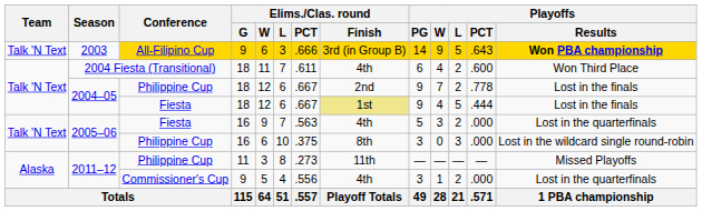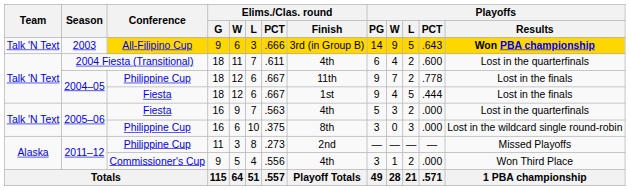 <table class="wikitable" style="text-align:center">
 <tr>
 <th rowspan="2">Team</th>
 <th rowspan="2">Season</th>
 <th rowspan="2">Conference</th>
 <th colspan="5">Elims./Clas. round</th>
 <th colspan="5">Playoffs</th>
 </tr>
 <tr>
 <th>G</th>
 <th>W</th>
 <th>L</th>
 <th>PCT</th>
 <th>Finish</th>
 <th>PG</th>
 <th>W</th>
 <th>L</th>
 <th>PCT</th>
 <th>Results</th>
 </tr>
 <tr>
 <td><a href='#'>Talk 'N Text</a></td>
 <td><a href='#'>2003</a></td>
 <td bgcolor="#FFD700"><a href='#'>All-Filipino Cup</a></td>
 <td bgcolor="#FFD700">9</td>
 <td bgcolor="#FFD700">6</td>
 <td bgcolor="#FFD700">3</td>
 <td bgcolor="#FFD700">.666</td>
 <td bgcolor="#FFD700">3rd (in Group B)</td>
 <td bgcolor="#FFD700">14</td>
 <td bgcolor="#FFD700">9</td>
 <td bgcolor="#FFD700">5</td>
 <td bgcolor="#FFD700">.643</td>
 <td bgcolor="#FFD700"><strong>Won <a href='#'>PBA championship</a></strong></td>
 </tr>
 <tr>
 <td rowspan="3"><a href='#'>Talk 'N Text</a></td>
 <td colspan="2"><a href='#'>2004 Fiesta (Transitional)</a></td>
 <td>18</td>
 <td>11</td>
 <td>7</td>
 <td>.611</td>
 <td>4th</td>
 <td>6</td>
 <td>4</td>
 <td>2</td>
 <td>.600</td>
-<td>Won Third Place</td>
+<td>Lost in the quarterfinals</td>
 </tr>
 <tr>
 <td rowspan="2"><a href='#'>2004–05</a></td>
 <td><a href='#'>Philippine Cup</a></td>
 <td>18</td>
 <td>12</td>
 <td>6</td>
 <td>.667</td>
-<td>2nd</td>
+<td>11th</td>
 <td>9</td>
 <td>7</td>
 <td>2</td>
 <td>.778</td>
 <td>Lost in the finals</td>
 </tr>
 <tr>
 <td><a href='#'>Fiesta</a></td>
 <td>18</td>
 <td>12</td>
 <td>6</td>
 <td>.667</td>
-<td style="background: khaki;">1st</td>
+<td>1st</td>
 <td>9</td>
 <td>4</td>
 <td>5</td>
 <td>.444</td>
 <td>Lost in the finals</td>
 </tr>
 <tr>
 <td rowspan="2"><a href='#'>Talk 'N Text</a></td>
 <td rowspan="2"><a href='#'>2005–06</a></td>
 <td><a href='#'>Fiesta</a></td>
 <td>16</td>
 <td>9</td>
 <td>7</td>
 <td>.563</td>
 <td>4th</td>
 <td>5</td>
 <td>3</td>
 <td>2</td>
 <td>.000</td>
 <td>Lost in the quarterfinals</td>
 </tr>
 <tr>
 <td><a href='#'>Philippine Cup</a></td>
 <td>16</td>
 <td>6</td>
 <td>10</td>
 <td>.375</td>
 <td>8th</td>
 <td>3</td>
 <td>0</td>
 <td>3</td>
 <td>.000</td>
 <td>Lost in the wildcard single round-robin</td>
 </tr>
 <tr>
 <td rowspan="2"><a href='#'>Alaska</a></td>
 <td rowspan="2"><a href='#'>2011–12</a></td>
 <td><a href='#'>Philippine Cup</a></td>
 <td>11</td>
 <td>3</td>
 <td>8</td>
 <td>.273</td>
-<td>11th</td>
+<td>2nd</td>
 <td>—</td>
 <td>—</td>
 <td>—</td>
 <td>—</td>
 <td>Missed Playoffs</td>
 </tr>
 <tr>
 <td><a href='#'>Commissioner's Cup</a></td>
 <td>9</td>
 <td>5</td>
 <td>4</td>
 <td>.556</td>
 <td>4th</td>
 <td>3</td>
 <td>1</td>
 <td>2</td>
 <td>.000</td>
-<td>Lost in the quarterfinals</td>
+<td>Won Third Place</td>
 </tr>
 <tr>
 <th colspan="3">Totals</th>
 <th>115</th>
 <th>64</th>
 <th>51</th>
 <th>.557</th>
 <th>Playoff Totals</th>
 <th>49</th>
 <th>28</th>
 <th>21</th>
 <th>.571</th>
 <th>1 PBA championship</th>
 </tr>
 </table>
